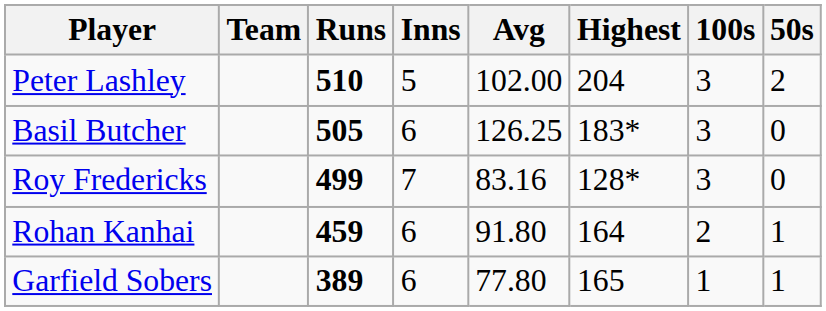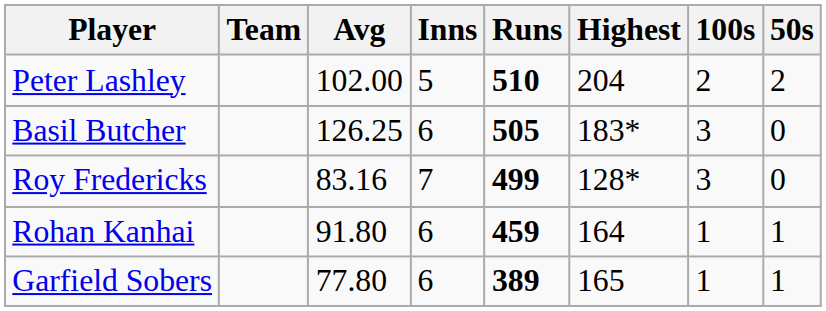 <table class="wikitable">
 <tr>
 <th>Player</th>
 <th>Team</th>
+<th>Avg</th>
+<th>Inns</th>
 <th>Runs</th>
-<th>Inns</th>
-<th>Avg</th>
 <th>Highest</th>
 <th>100s</th>
 <th>50s</th>
 </tr>
 <tr>
 <td><a href='#'>Peter Lashley</a></td>
 <td></td>
+<td>102.00</td>
+<td>5</td>
 <td><strong>510</strong></td>
-<td>5</td>
-<td>102.00</td>
 <td>204</td>
-<td>3</td>
+<td>2</td>
 <td>2</td>
 </tr>
 <tr>
 <td><a href='#'>Basil Butcher</a></td>
 <td></td>
+<td>126.25</td>
+<td>6</td>
 <td><strong>505</strong></td>
-<td>6</td>
-<td>126.25</td>
 <td>183*</td>
 <td>3</td>
 <td>0</td>
 </tr>
 <tr>
 <td><a href='#'>Roy Fredericks</a></td>
 <td></td>
+<td>83.16</td>
+<td>7</td>
 <td><strong>499</strong></td>
-<td>7</td>
-<td>83.16</td>
 <td>128*</td>
 <td>3</td>
 <td>0</td>
 </tr>
 <tr>
 <td><a href='#'>Rohan Kanhai</a></td>
 <td></td>
+<td>91.80</td>
+<td>6</td>
 <td><strong>459</strong></td>
-<td>6</td>
-<td>91.80</td>
 <td>164</td>
-<td>2</td>
+<td>1</td>
 <td>1</td>
 </tr>
 <tr>
 <td><a href='#'>Garfield Sobers</a></td>
 <td></td>
+<td>77.80</td>
+<td>6</td>
 <td><strong>389</strong></td>
-<td>6</td>
-<td>77.80</td>
 <td>165</td>
 <td>1</td>
 <td>1</td>
 </tr>
 </table>
